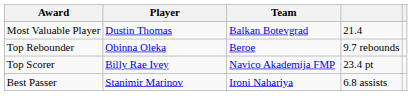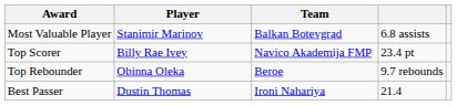 <table class="wikitable">
 <tr>
 <th>Award</th>
 <th style="width:175px;">Player</th>
 <th style="width:160px;">Team</th>
 <th></th>
 <th></th>
 </tr>
 <tr>
 <td>Most Valuable Player</td>
-<td> <a href='#'>Dustin Thomas</a></td>
+<td> <a href='#'>Stanimir Marinov</a></td>
 <td><a href='#'>Balkan Botevgrad</a></td>
-<td>21.4 <a href='#'></a></td>
+<td>6.8 assists</td>
+<td></td>
+</tr>
+<tr>
+<td>Top Scorer</td>
+<td> <a href='#'>Billy Rae Ivey</a></td>
+<td><a href='#'>Navico Akademija FMP</a></td>
+<td>23.4 pt</td>
 <td></td>
 </tr>
 <tr>
 <td>Top Rebounder</td>
 <td> <a href='#'>Obinna Oleka</a></td>
 <td><a href='#'>Beroe</a></td>
 <td>9.7 rebounds</td>
 <td></td>
 </tr>
 <tr>
-<td>Top Scorer</td>
-<td> <a href='#'>Billy Rae Ivey</a></td>
-<td><a href='#'>Navico Akademija FMP</a></td>
-<td>23.4 pt</td>
-<td></td>
-</tr>
-<tr>
 <td>Best Passer</td>
-<td> <a href='#'>Stanimir Marinov</a></td>
+<td> <a href='#'>Dustin Thomas</a></td>
 <td><a href='#'>Ironi Nahariya</a></td>
-<td>6.8 assists</td>
+<td>21.4 <a href='#'></a></td>
 <td></td>
 </tr>
 </table>
